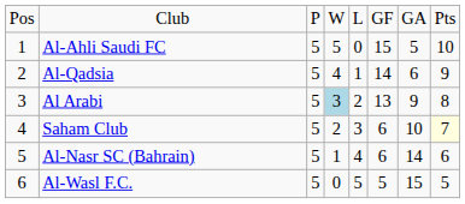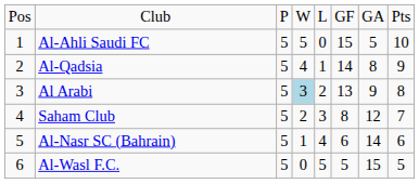 <table class="wikitable" style="text-align:center;">
 <tr>
 <td>Pos</td>
 <td style="width:15em">Club</td>
 <td>P</td>
 <td>W</td>
 <td>L</td>
 <td>GF</td>
 <td>GA</td>
 <td>Pts</td>
 </tr>
 <tr>
 <td>1</td>
 <td align="left"><a href='#'>Al-Ahli Saudi FC</a></td>
 <td>5</td>
 <td>5</td>
 <td>0</td>
 <td>15</td>
 <td>5</td>
 <td>10</td>
 </tr>
 <tr>
 <td>2</td>
 <td align="left"><a href='#'>Al-Qadsia</a></td>
 <td>5</td>
 <td>4</td>
 <td>1</td>
 <td>14</td>
-<td>6</td>
+<td>8</td>
 <td>9</td>
 </tr>
 <tr>
 <td>3</td>
 <td align="left"><a href='#'>Al Arabi</a></td>
 <td>5</td>
 <td style="background: lightblue;">3</td>
 <td>2</td>
 <td>13</td>
 <td>9</td>
 <td>8</td>
 </tr>
 <tr>
 <td>4</td>
 <td align="left"><a href='#'>Saham Club</a></td>
 <td>5</td>
 <td>2</td>
 <td>3</td>
-<td>6</td>
-<td>10</td>
-<td style="background: lightyellow;">7</td>
+<td>8</td>
+<td>12</td>
+<td>7</td>
 </tr>
 <tr>
 <td>5</td>
 <td align="left"><a href='#'>Al-Nasr SC (Bahrain)</a></td>
 <td>5</td>
 <td>1</td>
 <td>4</td>
 <td>6</td>
 <td>14</td>
 <td>6</td>
 </tr>
 <tr>
 <td>6</td>
 <td align="left"><a href='#'>Al-Wasl F.C.</a></td>
 <td>5</td>
 <td>0</td>
 <td>5</td>
 <td>5</td>
 <td>15</td>
 <td>5</td>
 </tr>
 </table>
